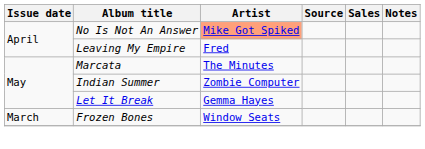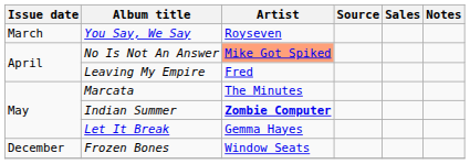 <table class="wikitable">
 <tr>
 <th>Issue date</th>
 <th>Album title</th>
 <th>Artist</th>
 <th>Source</th>
 <th>Sales</th>
 <th>Notes</th>
+</tr>
+<tr>
+<td rowspan="1">March</td>
+<td><em><a href='#'>You Say, We Say</a></em></td>
+<td><a href='#'>Royseven</a></td>
+<td></td>
+<td></td>
+<td></td>
 </tr>
 <tr>
 <td rowspan="2">April</td>
 <td><em>No Is Not An Answer</em></td>
 <td style="background: lightsalmon;"><a href='#'>Mike Got Spiked</a></td>
 <td></td>
 <td></td>
 <td></td>
 </tr>
 <tr>
 <td><em>Leaving My Empire</em></td>
 <td><a href='#'>Fred</a></td>
 <td></td>
 <td></td>
 <td></td>
 </tr>
 <tr>
 <td rowspan="3">May</td>
 <td><em>Marcata</em></td>
 <td><a href='#'>The Minutes</a></td>
 <td></td>
 <td></td>
 <td></td>
 </tr>
 <tr>
 <td><em>Indian Summer</em></td>
-<td><a href='#'>Zombie Computer</a></td>
+<td><strong><a href='#'>Zombie Computer</a></strong></td>
 <td></td>
 <td></td>
 <td></td>
 </tr>
 <tr>
 <td><em><a href='#'>Let It Break</a></em></td>
 <td><a href='#'>Gemma Hayes</a></td>
 <td></td>
 <td></td>
 <td></td>
 </tr>
 <tr>
-<td rowspan="1">March</td>
+<td rowspan="1">December</td>
 <td><em>Frozen Bones</em></td>
 <td><a href='#'>Window Seats</a></td>
 <td></td>
 <td></td>
 <td></td>
 </tr>
 <tr>
 </tr>
 </table>
